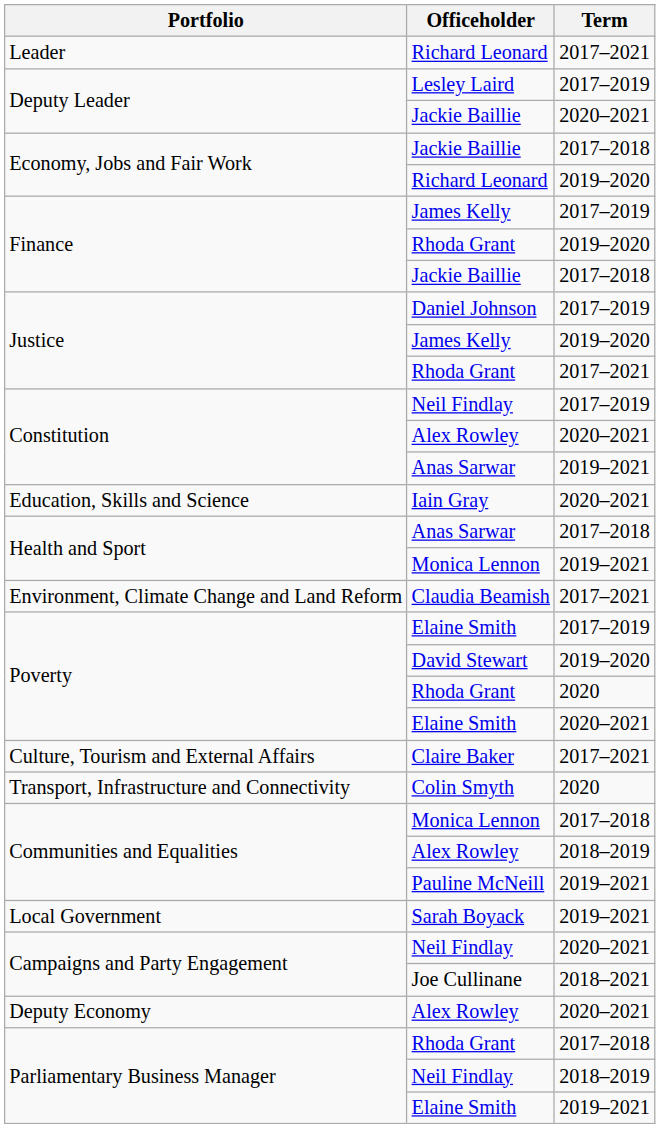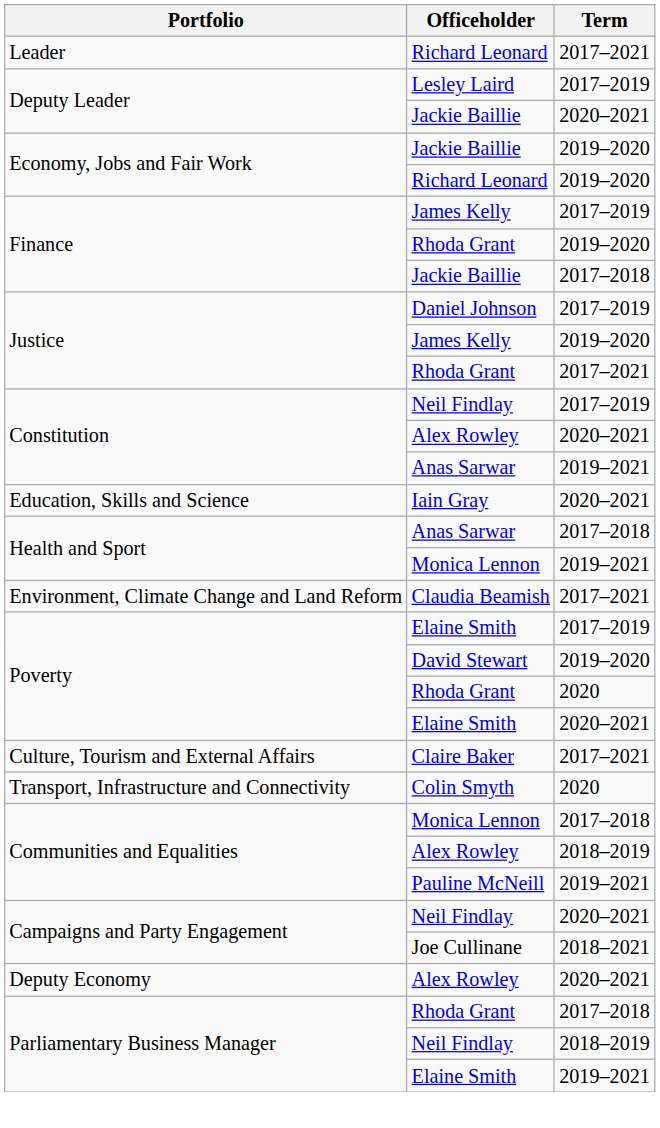 <table class="wikitable">
 <tr>
 <th>Portfolio</th>
 <th>Officeholder</th>
 <th>Term</th>
 </tr>
 <tr>
 <td>Leader</td>
 <td><a href='#'>Richard Leonard</a></td>
 <td>2017–2021</td>
 </tr>
 <tr>
 <td rowspan="2">Deputy Leader</td>
 <td><a href='#'>Lesley Laird</a></td>
 <td>2017–2019</td>
 </tr>
 <tr>
 <td><a href='#'>Jackie Baillie</a></td>
 <td>2020–2021</td>
 </tr>
 <tr>
 <td rowspan="2">Economy, Jobs and Fair Work</td>
 <td><a href='#'>Jackie Baillie</a></td>
-<td>2017–2018</td>
+<td>2019–2020</td>
 </tr>
 <tr>
 <td><a href='#'>Richard Leonard</a></td>
 <td>2019–2020</td>
 </tr>
 <tr>
 <td rowspan="3">Finance</td>
 <td><a href='#'>James Kelly</a></td>
 <td>2017–2019</td>
 </tr>
 <tr>
 <td><a href='#'>Rhoda Grant</a></td>
 <td>2019–2020</td>
 </tr>
 <tr>
 <td><a href='#'>Jackie Baillie</a></td>
 <td>2017–2018</td>
 </tr>
 <tr>
 <td rowspan="3">Justice</td>
 <td><a href='#'>Daniel Johnson</a></td>
 <td>2017–2019</td>
 </tr>
 <tr>
 <td><a href='#'>James Kelly</a></td>
 <td>2019–2020</td>
 </tr>
 <tr>
 <td><a href='#'>Rhoda Grant</a></td>
 <td>2017–2021</td>
 </tr>
 <tr>
 <td rowspan="3">Constitution</td>
 <td><a href='#'>Neil Findlay</a></td>
 <td>2017–2019</td>
 </tr>
 <tr>
 <td><a href='#'>Alex Rowley</a></td>
 <td>2020–2021</td>
 </tr>
 <tr>
 <td><a href='#'>Anas Sarwar</a></td>
 <td>2019–2021</td>
 </tr>
 <tr>
 <td>Education, Skills and Science</td>
 <td><a href='#'>Iain Gray</a></td>
 <td>2020–2021</td>
 </tr>
 <tr>
 <td rowspan="2">Health and Sport</td>
 <td><a href='#'>Anas Sarwar</a></td>
 <td>2017–2018</td>
 </tr>
 <tr>
 <td><a href='#'>Monica Lennon</a></td>
 <td>2019–2021</td>
 </tr>
 <tr>
 <td>Environment, Climate Change and Land Reform</td>
 <td><a href='#'>Claudia Beamish</a></td>
 <td>2017–2021</td>
 </tr>
 <tr>
 <td rowspan="4">Poverty</td>
 <td><a href='#'>Elaine Smith</a></td>
 <td>2017–2019</td>
 </tr>
 <tr>
 <td><a href='#'>David Stewart</a></td>
 <td>2019–2020</td>
 </tr>
 <tr>
 <td><a href='#'>Rhoda Grant</a></td>
 <td>2020</td>
 </tr>
 <tr>
 <td><a href='#'>Elaine Smith</a></td>
 <td>2020–2021</td>
 </tr>
 <tr>
 <td>Culture, Tourism and External Affairs</td>
 <td><a href='#'>Claire Baker</a></td>
 <td>2017–2021</td>
 </tr>
 <tr>
 <td>Transport, Infrastructure and Connectivity</td>
 <td><a href='#'>Colin Smyth</a></td>
 <td>2020</td>
 </tr>
 <tr>
 <td rowspan="3">Communities and Equalities</td>
 <td><a href='#'>Monica Lennon</a></td>
 <td>2017–2018</td>
 </tr>
 <tr>
 <td><a href='#'>Alex Rowley</a></td>
 <td>2018–2019</td>
 </tr>
 <tr>
 <td><a href='#'>Pauline McNeill</a></td>
 <td>2019–2021</td>
 </tr>
 <tr>
-<td>Local Government</td>
-<td><a href='#'>Sarah Boyack</a></td>
-<td>2019–2021</td>
-</tr>
-<tr>
 <td rowspan="2">Campaigns and Party Engagement</td>
 <td><a href='#'>Neil Findlay</a></td>
 <td>2020–2021</td>
 </tr>
 <tr>
 <td>Joe Cullinane</td>
 <td>2018–2021</td>
 </tr>
 <tr>
 <td>Deputy Economy</td>
 <td><a href='#'>Alex Rowley</a></td>
 <td>2020–2021</td>
 </tr>
 <tr>
 <td rowspan="3">Parliamentary Business Manager</td>
 <td><a href='#'>Rhoda Grant</a></td>
 <td>2017–2018</td>
 </tr>
 <tr>
 <td><a href='#'>Neil Findlay</a></td>
 <td>2018–2019</td>
 </tr>
 <tr>
 <td><a href='#'>Elaine Smith</a></td>
 <td>2019–2021</td>
 </tr>
 </table>
